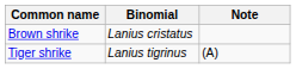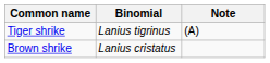 <table style="width:60%;" class="wikitable">
 <tr>
 <th width=35%>Common name</th>
 <th width=33%>Binomial</th>
 <th width=32%>Note</th>
 </tr>
 <tr>
+<td><a href='#'>Tiger shrike</a></td>
+<td><em>Lanius tigrinus</em></td>
+<td>(A)</td>
+</tr>
+<tr>
 <td><a href='#'>Brown shrike</a></td>
 <td><em>Lanius cristatus</em></td>
 <td></td>
 </tr>
-<tr>
-<td><a href='#'>Tiger shrike</a></td>
-<td><em>Lanius tigrinus</em></td>
-<td>(A)</td>
-</tr>
 </table>
